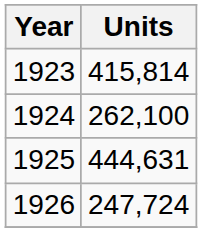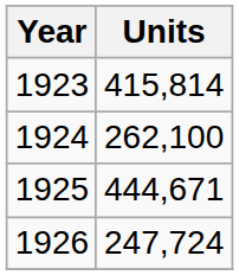 <table class="wikitable" style="margin:auto;text-align:center;">
 <tr>
 <th>Year</th>
 <th>Units</th>
 </tr>
 <tr>
 <td>1923</td>
 <td>415,814</td>
 </tr>
 <tr>
 <td>1924</td>
 <td>262,100</td>
 </tr>
 <tr>
 <td>1925</td>
-<td>444,631</td>
+<td>444,671</td>
 </tr>
 <tr>
 <td>1926</td>
 <td>247,724</td>
 </tr>
 <tr>
 </tr>
 </table>
